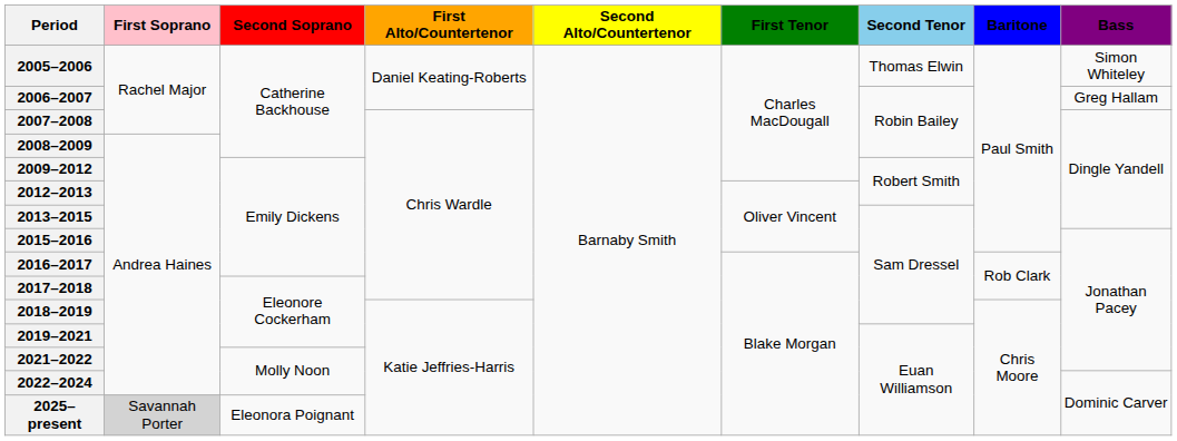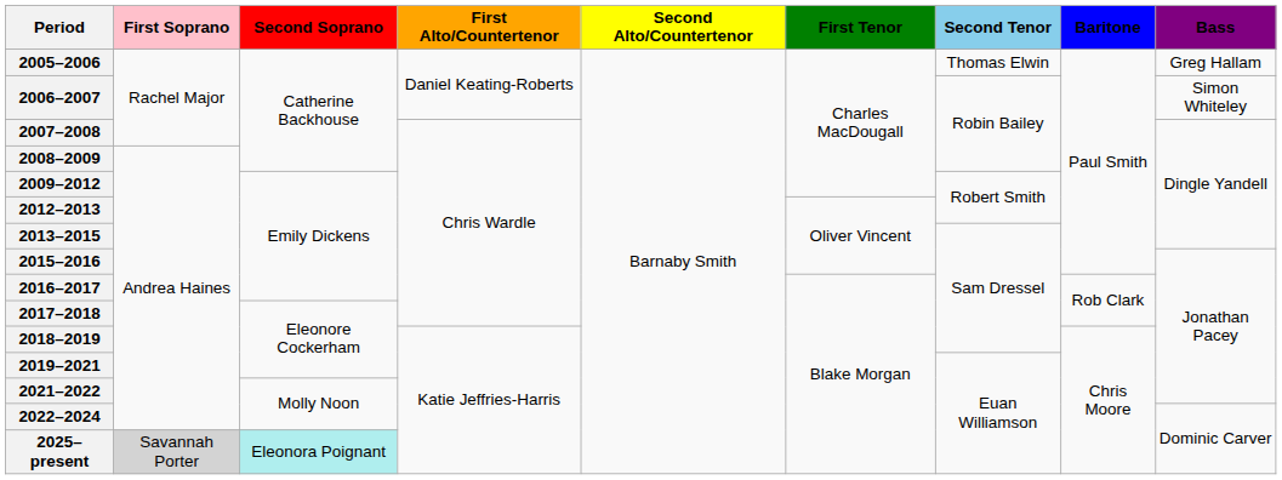 <table class="wikitable" style="text-align:center; ">
 <tr>
 <th>Period</th>
 <th style="background:pink;">First Soprano</th>
 <th style="background:red;">Second Soprano</th>
 <th style="background:orange;">First Alto/Countertenor</th>
 <th style="background:yellow;">Second Alto/Countertenor</th>
 <th style="background:green;">First Tenor</th>
 <th style="background:skyblue;">Second Tenor</th>
 <th style="background:blue;">Baritone</th>
 <th Style=background:purple>Bass</th>
 </tr>
 <tr>
 <th>2005–2006</th>
 <td rowspan=3>Rachel Major</td>
 <td rowspan=4>Catherine Backhouse</td>
 <td rowspan=2>Daniel Keating-Roberts</td>
 <td rowspan="15">Barnaby Smith</td>
 <td rowspan=5>Charles MacDougall</td>
 <td>Thomas Elwin</td>
 <td rowspan=8>Paul Smith</td>
-<td>Simon Whiteley</td>
+<td>Greg Hallam</td>
 </tr>
 <tr>
 <th>2006–2007</th>
 <td rowspan=3>Robin Bailey</td>
-<td>Greg Hallam</td>
+<td>Simon Whiteley</td>
 </tr>
 <tr>
 <th>2007–2008</th>
 <td rowspan=8>Chris Wardle</td>
 <td rowspan=5>Dingle Yandell</td>
 </tr>
 <tr>
 <th>2008–2009</th>
 <td rowspan="11">Andrea Haines</td>
 </tr>
 <tr>
 <th>2009–2012</th>
 <td rowspan=5>Emily Dickens</td>
 <td rowspan=2>Robert Smith</td>
 </tr>
 <tr>
 <th>2012–2013</th>
 <td rowspan=3>Oliver Vincent</td>
 </tr>
 <tr>
 <th>2013–2015</th>
 <td rowspan=5>Sam Dressel</td>
 </tr>
 <tr>
 <th>2015–2016</th>
 <td rowspan=6>Jonathan Pacey</td>
 </tr>
 <tr>
 <th>2016–2017</th>
 <td rowspan="7">Blake Morgan</td>
 <td rowspan=2>Rob Clark</td>
 </tr>
 <tr>
 <th>2017–2018</th>
 <td rowspan=3>Eleonore Cockerham</td>
 </tr>
 <tr>
 <th>2018–2019</th>
 <td rowspan="5">Katie Jeffries-Harris</td>
 <td rowspan="5">Chris Moore</td>
 </tr>
 <tr>
 <th>2019–2021</th>
 <td rowspan="4">Euan Williamson</td>
 </tr>
 <tr>
 <th>2021–2022</th>
 <td rowspan=2>Molly Noon</td>
 </tr>
 <tr>
 <th>2022–2024</th>
 <td rowspan="2">Dominic Carver</td>
 </tr>
 <tr>
 <th>2025–present</th>
 <td style="background: lightgrey;">Savannah Porter</td>
-<td>Eleonora Poignant</td>
+<td style="background: paleturquoise;">Eleonora Poignant</td>
 </tr>
 </table>
